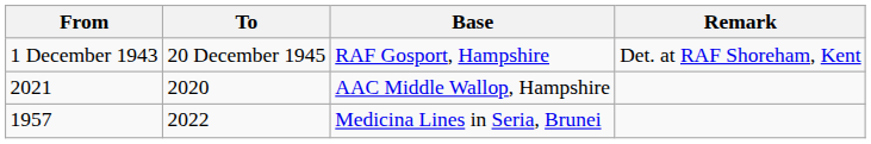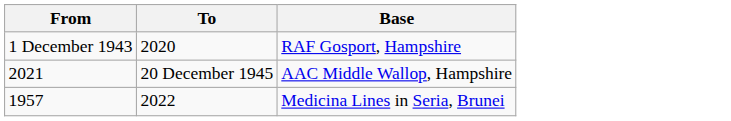 <table class="wikitable">
 <tr>
 <th>From</th>
 <th>To</th>
 <th>Base</th>
-<th>Remark</th>
 </tr>
 <tr>
 <td>1 December 1943</td>
-<td>20 December 1945</td>
+<td>2020</td>
 <td><a href='#'>RAF Gosport</a>, <a href='#'>Hampshire</a></td>
-<td>Det. at <a href='#'>RAF Shoreham</a>, <a href='#'>Kent</a></td>
 </tr>
 <tr>
 <td>2021</td>
-<td>2020</td>
+<td>20 December 1945</td>
 <td><a href='#'>AAC Middle Wallop</a>, Hampshire</td>
-<td></td>
 </tr>
 <tr>
 <td>1957</td>
 <td>2022</td>
 <td><a href='#'>Medicina Lines</a> in <a href='#'>Seria</a>, <a href='#'>Brunei</a></td>
-<td></td>
 </tr>
 </table>
